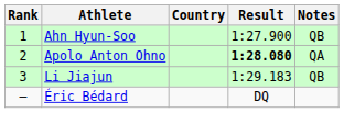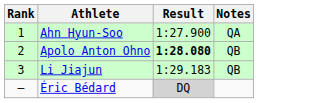 <table class="wikitable sortable" style="text-align:center">
 <tr>
 <th>Rank</th>
 <th>Athlete</th>
-<th>Country</th>
 <th>Result</th>
 <th>Notes</th>
 </tr>
 <tr bgcolor=ccffcc>
 <td>1</td>
 <td align=left><a href='#'>Ahn Hyun-Soo</a></td>
-<td></td>
 <td>1:27.900</td>
-<td>QB</td>
+<td>QA</td>
 </tr>
 <tr bgcolor=ccffcc>
 <td>2</td>
 <td align=left><a href='#'>Apolo Anton Ohno</a></td>
-<td></td>
 <td><strong>1:28.080</strong></td>
-<td>QA</td>
+<td>QB</td>
 </tr>
 <tr bgcolor=ccffcc>
 <td>3</td>
 <td align=left><a href='#'>Li Jiajun</a></td>
-<td></td>
 <td>1:29.183</td>
 <td>QB</td>
 </tr>
 <tr>
 <td>–</td>
 <td align=left><a href='#'>Éric Bédard</a></td>
-<td></td>
-<td>DQ</td>
+<td style="background: lightgrey;">DQ</td>
 <td></td>
 </tr>
 </table>
